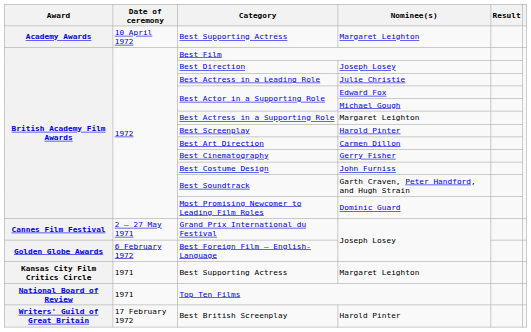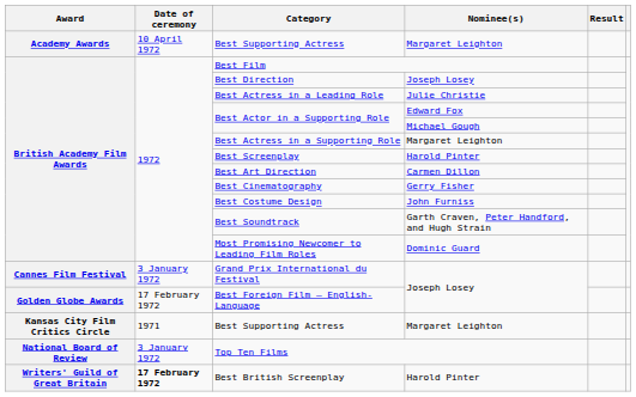 <table class="wikitable plainrowheaders sortable">
 <tr>
 <th scope="col">Award</th>
 <th scope="col">Date of ceremony</th>
 <th scope="col">Category</th>
 <th scope="col">Nominee(s)</th>
 <th scope="col">Result</th>
 <th scope="col" class="unsortable"></th>
 </tr>
 <tr>
 <th scope="row"><a href='#'>Academy Awards</a></th>
 <td><a href='#'>10 April 1972</a></td>
 <td><a href='#'>Best Supporting Actress</a></td>
 <td><a href='#'>Margaret Leighton</a></td>
 <td></td>
 <td align="center"></td>
 </tr>
 <tr>
 <th scope="row" rowspan="12"><a href='#'>British Academy Film Awards</a></th>
 <td rowspan="12"><a href='#'>1972</a></td>
 <td colspan="2"><a href='#'>Best Film</a></td>
 <td></td>
 <td rowspan="12" align="center"></td>
 </tr>
 <tr>
 <td><a href='#'>Best Direction</a></td>
 <td><a href='#'>Joseph Losey</a></td>
 <td></td>
 </tr>
 <tr>
 <td><a href='#'>Best Actress in a Leading Role</a></td>
 <td><a href='#'>Julie Christie</a></td>
 <td></td>
 </tr>
 <tr>
 <td rowspan="2"><a href='#'>Best Actor in a Supporting Role</a></td>
 <td><a href='#'>Edward Fox</a></td>
 <td></td>
 </tr>
 <tr>
 <td><a href='#'>Michael Gough</a></td>
 <td></td>
 </tr>
 <tr>
 <td><a href='#'>Best Actress in a Supporting Role</a></td>
 <td>Margaret Leighton</td>
 <td></td>
 </tr>
 <tr>
 <td><a href='#'>Best Screenplay</a></td>
 <td><a href='#'>Harold Pinter</a></td>
 <td></td>
 </tr>
 <tr>
 <td><a href='#'>Best Art Direction</a></td>
 <td><a href='#'>Carmen Dillon</a></td>
 <td></td>
 </tr>
 <tr>
 <td><a href='#'>Best Cinematography</a></td>
 <td><a href='#'>Gerry Fisher</a></td>
 <td></td>
 </tr>
 <tr>
 <td><a href='#'>Best Costume Design</a></td>
 <td><a href='#'>John Furniss</a></td>
 <td></td>
 </tr>
 <tr>
 <td><a href='#'>Best Soundtrack</a></td>
 <td>Garth Craven, <a href='#'>Peter Handford</a>, and Hugh Strain</td>
 <td></td>
 </tr>
 <tr>
 <td><a href='#'>Most Promising Newcomer to Leading Film Roles</a></td>
 <td><a href='#'>Dominic Guard</a></td>
 <td></td>
 </tr>
 <tr>
 <th scope="row"><a href='#'>Cannes Film Festival</a></th>
-<td><a href='#'>2 – 27 May 1971</a></td>
+<td><a href='#'>3 January 1972</a></td>
 <td><a href='#'>Grand Prix International du Festival</a></td>
 <td rowspan="2">Joseph Losey</td>
 <td></td>
 <td align="center"></td>
 </tr>
 <tr>
 <th scope="row"><a href='#'>Golden Globe Awards</a></th>
-<td><a href='#'>6 February 1972</a></td>
+<td>17 February 1972</td>
 <td><a href='#'>Best Foreign Film – English-Language</a></td>
 <td></td>
 <td align="center"></td>
 </tr>
 <tr>
 <th scope="row">Kansas City Film Critics Circle</th>
 <td>1971</td>
 <td>Best Supporting Actress</td>
 <td>Margaret Leighton</td>
 <td></td>
 <td align="center"></td>
 </tr>
 <tr>
 <th scope="row"><a href='#'>National Board of Review</a></th>
-<td>1971</td>
+<td><a href='#'>3 January 1972</a></td>
 <td colspan="2"><a href='#'>Top Ten Films</a></td>
 <td></td>
 <td align="center"></td>
 </tr>
 <tr>
 <th scope="row"><a href='#'>Writers' Guild of Great Britain</a></th>
-<td>17 February 1972</td>
+<td><strong>17 February 1972</strong></td>
 <td>Best British Screenplay</td>
 <td>Harold Pinter</td>
 <td></td>
 <td align="center"></td>
 </tr>
 </table>
